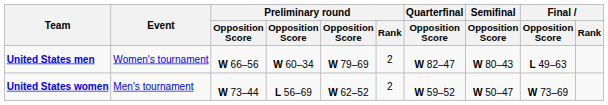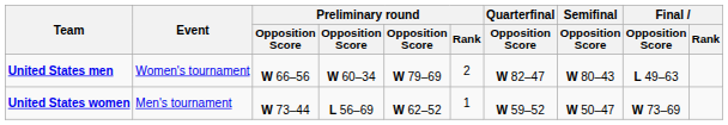 <table class=wikitable style=font-size:90%;text-align:center>
 <tr>
 <th rowspan=2>Team</th>
 <th rowspan=2>Event</th>
 <th colspan=4>Preliminary round</th>
 <th>Quarterfinal</th>
 <th>Semifinal</th>
 <th colspan=2>Final / </th>
 </tr>
 <tr style=font-size:95%>
 <th>Opposition<br>Score</th>
 <th>Opposition<br>Score</th>
 <th>Opposition<br>Score</th>
 <th>Rank</th>
 <th>Opposition<br>Score</th>
 <th>Opposition<br>Score</th>
 <th>Opposition<br>Score</th>
 <th>Rank</th>
 </tr>
 <tr>
 <td align=left><strong><a href='#'>United States men</a></strong></td>
 <td align=left><a href='#'>Women's tournament</a></td>
 <td><br><strong>W</strong> 66–56</td>
 <td><br><strong>W</strong> 60–34</td>
 <td><br><strong>W</strong> 79–69</td>
 <td>2</td>
 <td><br><strong>W</strong> 82–47</td>
 <td><br><strong>W</strong> 80–43</td>
 <td><br><strong>L</strong> 49–63</td>
 <td></td>
 </tr>
 <tr>
 <td align=left><strong><a href='#'>United States women</a></strong></td>
 <td align=left><a href='#'>Men's tournament</a></td>
 <td><br><strong>W</strong> 73–44</td>
 <td><br><strong>L</strong> 56–69</td>
 <td><br><strong>W</strong> 62–52</td>
-<td>2</td>
+<td>1</td>
 <td><br><strong>W</strong> 59–52</td>
 <td><br><strong>W</strong> 50–47</td>
 <td><br><strong>W</strong> 73–69</td>
 <td></td>
 </tr>
 </table>
